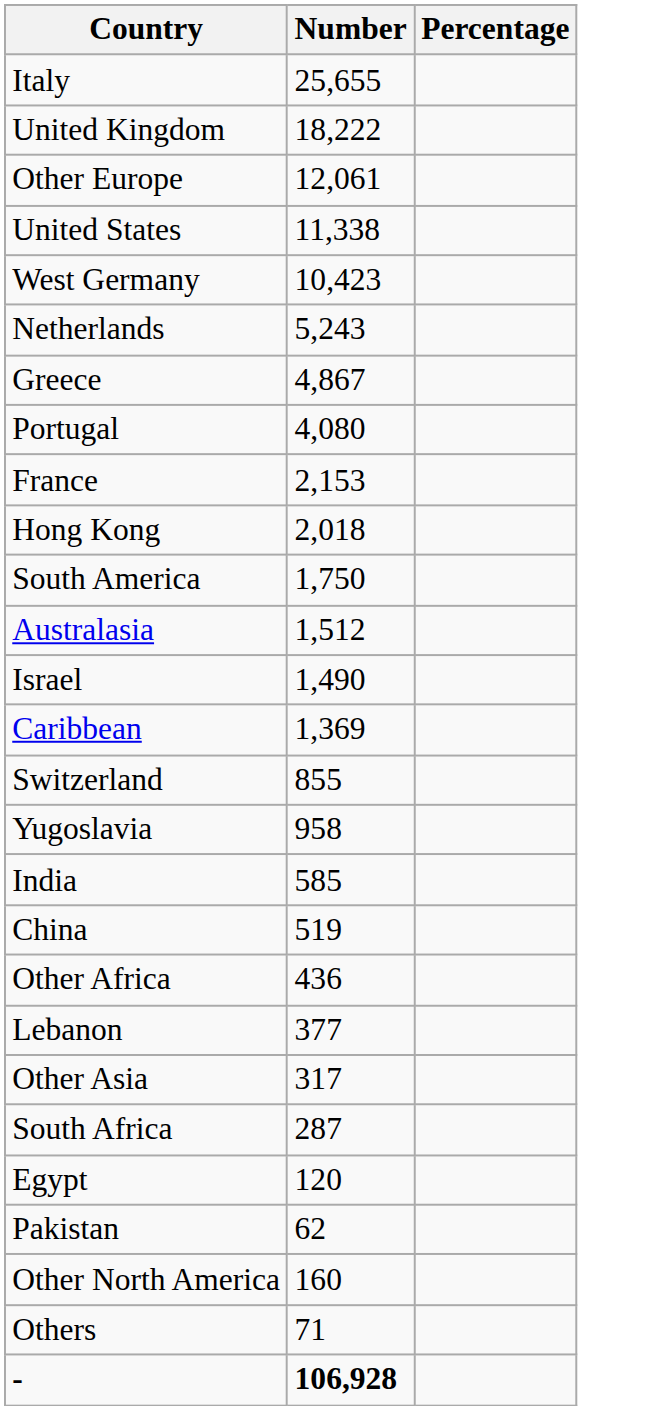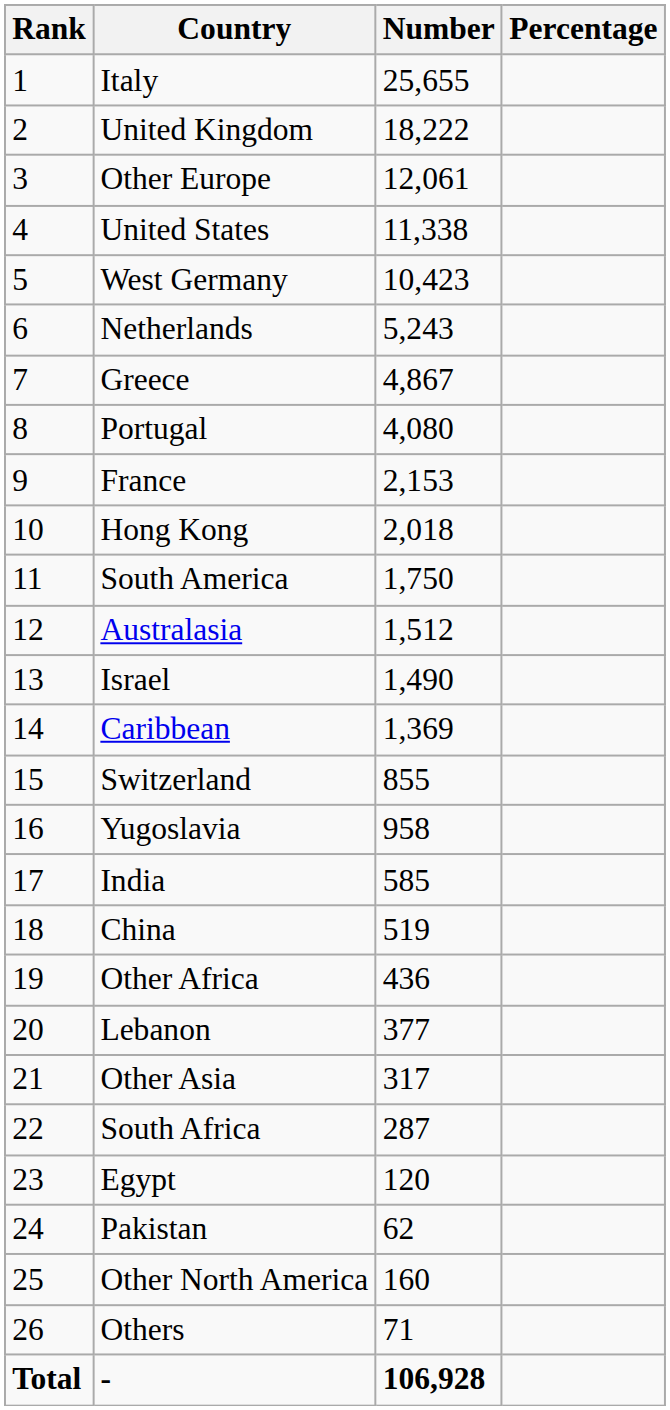 <table class="wikitable sortable">
 <tr>
+<th>Rank</th>
 <th>Country</th>
 <th>Number</th>
 <th>Percentage</th>
 </tr>
 <tr>
+<td>1</td>
 <td>Italy</td>
 <td>25,655</td>
 <td></td>
 </tr>
 <tr>
+<td>2</td>
 <td>United Kingdom</td>
 <td>18,222</td>
 <td></td>
 </tr>
 <tr>
+<td>3</td>
 <td>Other Europe</td>
 <td>12,061</td>
 <td></td>
 </tr>
 <tr>
+<td>4</td>
 <td>United States</td>
 <td>11,338</td>
 <td></td>
 </tr>
 <tr>
+<td>5</td>
 <td>West Germany</td>
 <td>10,423</td>
 <td></td>
 </tr>
 <tr>
+<td>6</td>
 <td>Netherlands</td>
 <td>5,243</td>
 <td></td>
 </tr>
 <tr>
+<td>7</td>
 <td>Greece</td>
 <td>4,867</td>
 <td></td>
 </tr>
 <tr>
+<td>8</td>
 <td>Portugal</td>
 <td>4,080</td>
 <td></td>
 </tr>
 <tr>
+<td>9</td>
 <td>France</td>
 <td>2,153</td>
 <td></td>
 </tr>
 <tr>
+<td>10</td>
 <td>Hong Kong</td>
 <td>2,018</td>
 <td></td>
 </tr>
 <tr>
+<td>11</td>
 <td>South America</td>
 <td>1,750</td>
 <td></td>
 </tr>
 <tr>
+<td>12</td>
 <td><a href='#'>Australasia</a></td>
 <td>1,512</td>
 <td></td>
 </tr>
 <tr>
+<td>13</td>
 <td>Israel</td>
 <td>1,490</td>
 <td></td>
 </tr>
 <tr>
+<td>14</td>
 <td><a href='#'>Caribbean</a></td>
 <td>1,369</td>
 <td></td>
 </tr>
 <tr>
+<td>15</td>
 <td>Switzerland</td>
 <td>855</td>
 <td></td>
 </tr>
 <tr>
+<td>16</td>
 <td>Yugoslavia</td>
 <td>958</td>
 <td></td>
 </tr>
 <tr>
+<td>17</td>
 <td>India</td>
 <td>585</td>
 <td></td>
 </tr>
 <tr>
+<td>18</td>
 <td>China</td>
 <td>519</td>
 <td></td>
 </tr>
 <tr>
+<td>19</td>
 <td>Other Africa</td>
 <td>436</td>
 <td></td>
 </tr>
 <tr>
+<td>20</td>
 <td>Lebanon</td>
 <td>377</td>
 <td></td>
 </tr>
 <tr>
+<td>21</td>
 <td>Other Asia</td>
 <td>317</td>
 <td></td>
 </tr>
 <tr>
+<td>22</td>
 <td>South Africa</td>
 <td>287</td>
 <td></td>
 </tr>
 <tr>
+<td>23</td>
 <td>Egypt</td>
 <td>120</td>
 <td></td>
 </tr>
 <tr>
+<td>24</td>
 <td>Pakistan</td>
 <td>62</td>
 <td></td>
 </tr>
 <tr>
+<td>25</td>
 <td>Other North America</td>
 <td>160</td>
 <td></td>
 </tr>
 <tr>
+<td>26</td>
 <td>Others</td>
 <td>71</td>
 <td></td>
 </tr>
 <tr>
+<td><strong>Total</strong></td>
 <td><strong>-</strong></td>
 <td><strong>106,928</strong></td>
 <td><strong></strong></td>
 </tr>
 </table>
